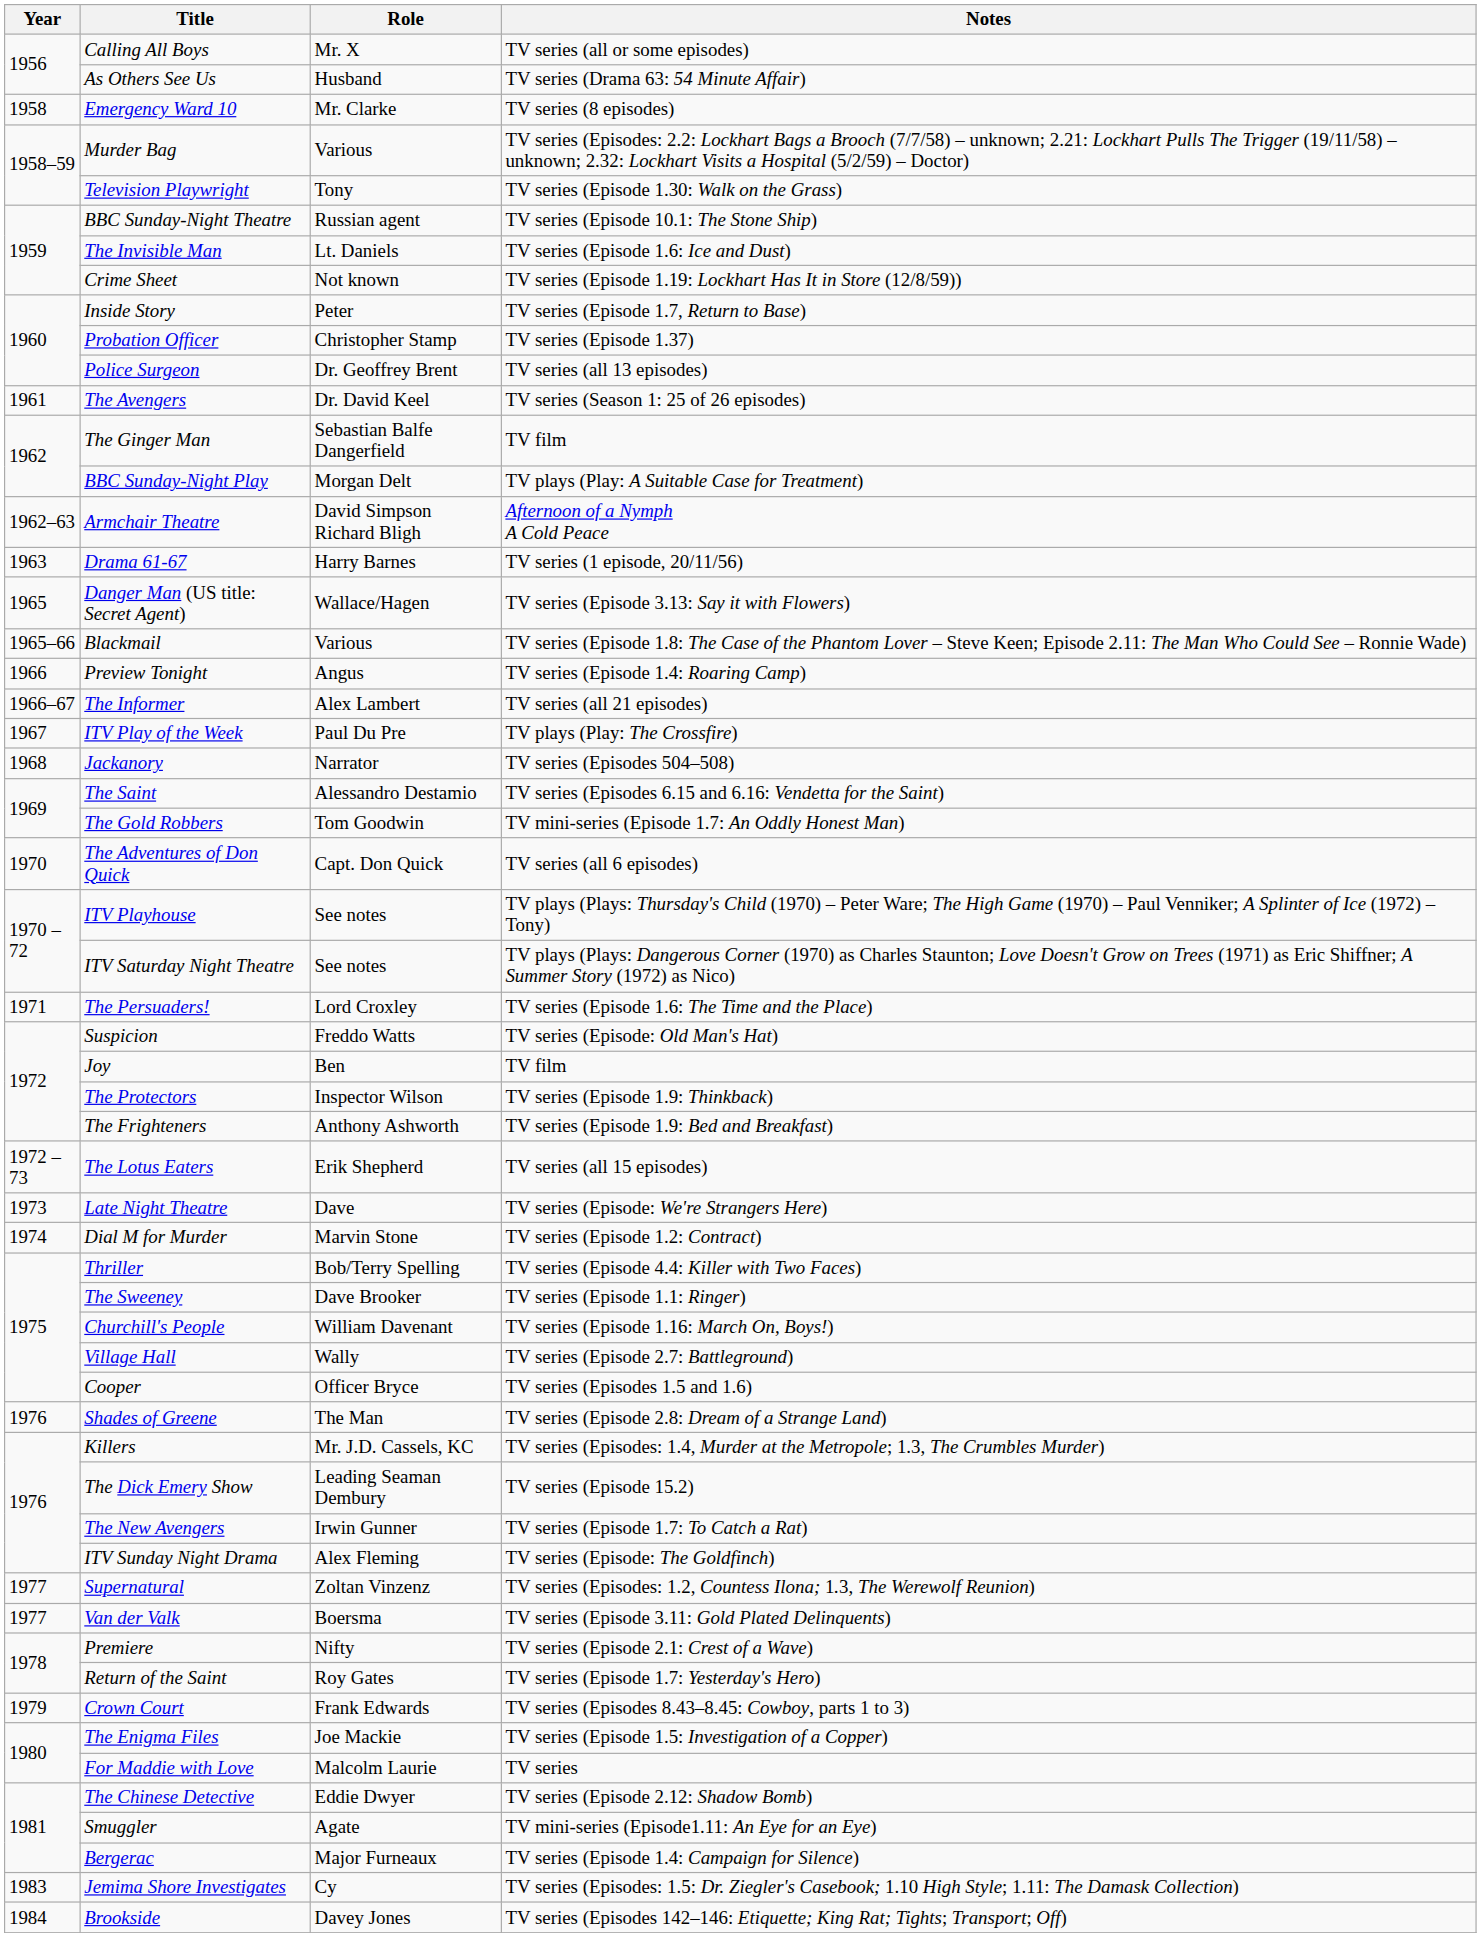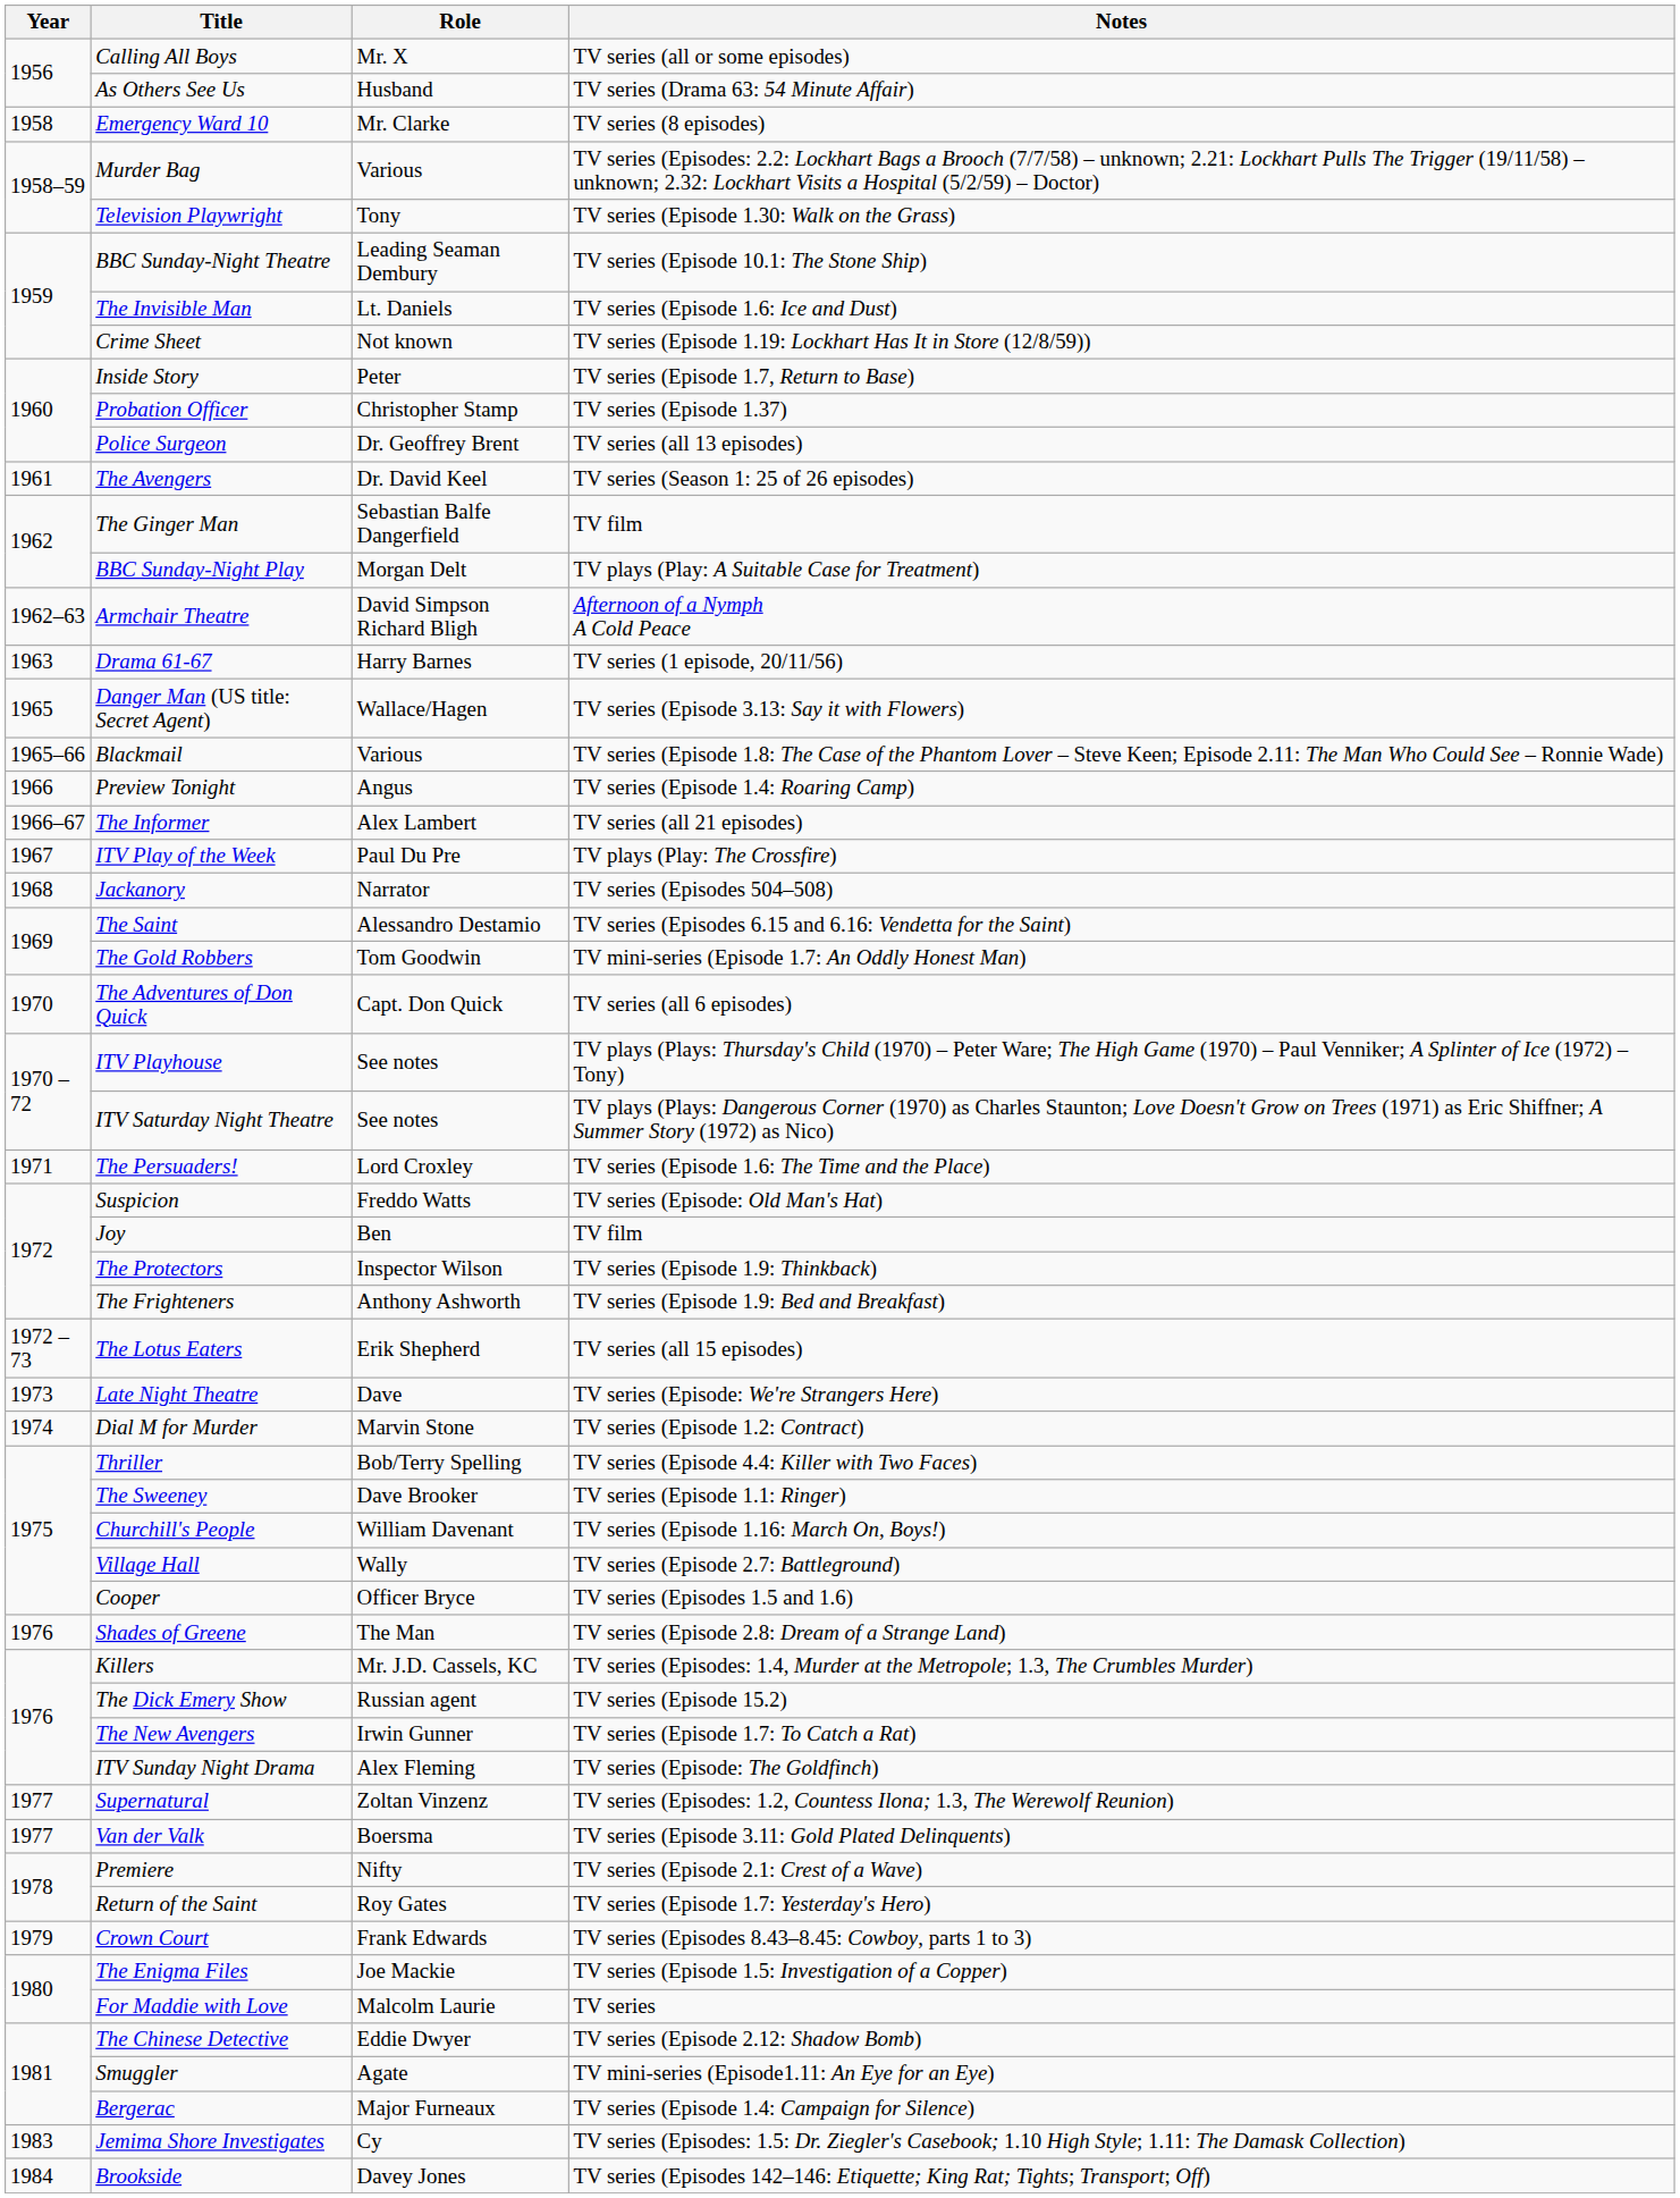 <table class="wikitable sortable">
 <tr>
 <th>Year</th>
 <th>Title</th>
 <th>Role</th>
 <th>Notes</th>
 </tr>
 <tr>
 <td rowspan="2">1956</td>
 <td><em>Calling All Boys</em></td>
 <td>Mr. X</td>
 <td>TV series (all or some episodes)</td>
 </tr>
 <tr>
 <td><em>As Others See Us</em></td>
 <td>Husband</td>
 <td>TV series (Drama 63: <em>54 Minute Affair</em>)</td>
 </tr>
 <tr>
 <td>1958</td>
 <td><a href='#'><em>Emergency Ward 10</em></a></td>
 <td>Mr. Clarke</td>
 <td>TV series (8 episodes)</td>
 </tr>
 <tr>
 <td rowspan="2">1958–59</td>
 <td><em>Murder Bag</em></td>
 <td>Various</td>
 <td>TV series (Episodes: 2.2: <em>Lockhart Bags a Brooch</em> (7/7/58) – unknown; 2.21: <em>Lockhart Pulls The Trigger</em> (19/11/58) – unknown; 2.32: <em>Lockhart Visits a Hospital</em> (5/2/59) – Doctor)</td>
 </tr>
 <tr>
 <td><em><a href='#'>Television Playwright</a></em></td>
 <td>Tony</td>
 <td>TV series (Episode 1.30: <em>Walk on the Grass</em>)</td>
 </tr>
 <tr>
 <td rowspan="3">1959</td>
 <td><em>BBC Sunday-Night Theatre</em></td>
-<td>Russian agent</td>
+<td>Leading Seaman Dembury</td>
 <td>TV series (Episode 10.1: <em>The Stone Ship</em>)</td>
 </tr>
 <tr>
 <td><a href='#'><em>The Invisible Man</em></a></td>
 <td>Lt. Daniels</td>
 <td>TV series (Episode 1.6: <em>Ice and Dust</em>)</td>
 </tr>
 <tr>
 <td><em>Crime Sheet</em></td>
 <td>Not known</td>
 <td>TV series (Episode 1.19: <em>Lockhart Has It in Store</em> (12/8/59))</td>
 </tr>
 <tr>
 <td rowspan="3">1960</td>
 <td><em>Inside Story</em></td>
 <td>Peter</td>
 <td>TV series (Episode 1.7, <em>Return to Base</em>)</td>
 </tr>
 <tr>
 <td><a href='#'><em>Probation Officer</em></a></td>
 <td>Christopher Stamp</td>
 <td>TV series (Episode 1.37)</td>
 </tr>
 <tr>
 <td><a href='#'><em>Police Surgeon</em></a></td>
 <td>Dr. Geoffrey Brent</td>
 <td>TV series (all 13 episodes)</td>
 </tr>
 <tr>
 <td>1961</td>
 <td><a href='#'><em>The Avengers</em></a></td>
 <td>Dr. David Keel</td>
 <td>TV series (Season 1: 25 of 26 episodes)</td>
 </tr>
 <tr>
 <td rowspan="2">1962</td>
 <td><em>The Ginger Man</em></td>
 <td>Sebastian Balfe Dangerfield</td>
 <td>TV film</td>
 </tr>
 <tr>
 <td><em><a href='#'>BBC Sunday-Night Play</a></em></td>
 <td>Morgan Delt</td>
 <td>TV plays (Play: <em>A Suitable Case for Treatment</em>)</td>
 </tr>
 <tr>
 <td>1962–63</td>
 <td><em><a href='#'>Armchair Theatre</a></em></td>
 <td>David Simpson<br>Richard Bligh</td>
 <td><em><a href='#'>Afternoon of a Nymph</a></em><br><em>A Cold Peace</em></td>
 </tr>
 <tr>
 <td>1963</td>
 <td><em><a href='#'>Drama 61-67</a></em></td>
 <td>Harry Barnes</td>
 <td>TV series (1 episode, 20/11/56)</td>
 </tr>
 <tr>
 <td>1965</td>
 <td><em><a href='#'>Danger Man</a></em> (US title: <em>Secret Agent</em>)</td>
 <td>Wallace/Hagen</td>
 <td>TV series (Episode 3.13: <em>Say it with Flowers</em>)</td>
 </tr>
 <tr>
 <td>1965–66</td>
 <td><em>Blackmail</em></td>
 <td>Various</td>
 <td>TV series (Episode 1.8: <em>The Case of the Phantom Lover –</em> Steve Keen; Episode 2.11: <em>The Man Who Could See –</em> Ronnie Wade)</td>
 </tr>
 <tr>
 <td>1966</td>
 <td><em>Preview Tonight</em></td>
 <td>Angus</td>
 <td>TV series (Episode 1.4: <em>Roaring Camp</em>)</td>
 </tr>
 <tr>
 <td>1966–67</td>
 <td><a href='#'><em>The Informer</em></a></td>
 <td>Alex Lambert</td>
 <td>TV series (all 21 episodes)</td>
 </tr>
 <tr>
 <td>1967</td>
 <td><em><a href='#'>ITV Play of the Week</a></em></td>
 <td>Paul Du Pre</td>
 <td>TV plays (Play: <em>The Crossfire</em>)</td>
 </tr>
 <tr>
 <td>1968</td>
 <td><em><a href='#'>Jackanory</a></em></td>
 <td>Narrator</td>
 <td>TV series (Episodes 504<em>–</em>508)</td>
 </tr>
 <tr>
 <td rowspan="2">1969</td>
 <td><a href='#'><em>The Saint</em></a></td>
 <td>Alessandro Destamio</td>
 <td>TV series (Episodes 6.15 and 6.16: <em>Vendetta for the Saint</em>)</td>
 </tr>
 <tr>
 <td><em><a href='#'>The Gold Robbers</a></em></td>
 <td>Tom Goodwin</td>
 <td>TV mini-series (Episode 1.7: <em>An Oddly Honest Man</em>)</td>
 </tr>
 <tr>
 <td>1970</td>
 <td><em><a href='#'>The Adventures of Don Quick</a></em></td>
 <td>Capt. Don Quick</td>
 <td>TV series (all 6 episodes)</td>
 </tr>
 <tr>
 <td rowspan="2">1970 – 72</td>
 <td><em><a href='#'>ITV Playhouse</a></em></td>
 <td>See notes</td>
 <td>TV plays (Plays: <em>Thursday's Child</em> (1970) – Peter Ware; <em>The High Game</em> (1970) – Paul Venniker; <em>A Splinter of Ice</em> (1972) – Tony)</td>
 </tr>
 <tr>
 <td><em>ITV Saturday Night Theatre</em></td>
 <td>See notes</td>
 <td>TV plays (Plays: <em>Dangerous Corner</em> (1970) as Charles Staunton; <em>Love Doesn't Grow on Trees</em> (1971) as Eric Shiffner; <em>A Summer Story</em> (1972) as Nico)</td>
 </tr>
 <tr>
 <td>1971</td>
 <td><em><a href='#'>The Persuaders!</a></em></td>
 <td>Lord Croxley</td>
 <td>TV series (Episode 1.6: <em>The Time and the Place</em>)</td>
 </tr>
 <tr>
 <td rowspan="4">1972</td>
 <td><em>Suspicion</em></td>
 <td>Freddo Watts</td>
 <td>TV series (Episode: <em>Old Man's Hat</em>)</td>
 </tr>
 <tr>
 <td><em>Joy</em></td>
 <td>Ben</td>
 <td>TV film</td>
 </tr>
 <tr>
 <td><em><a href='#'>The Protectors</a></em></td>
 <td>Inspector Wilson</td>
 <td>TV series (Episode 1.9: <em>Thinkback</em>)</td>
 </tr>
 <tr>
 <td><em>The Frighteners</em></td>
 <td>Anthony Ashworth</td>
 <td>TV series (Episode 1.9: <em>Bed and Breakfast</em>)</td>
 </tr>
 <tr>
 <td>1972 – 73</td>
 <td><a href='#'><em>The Lotus Eaters</em></a></td>
 <td>Erik Shepherd</td>
 <td>TV series (all 15 episodes)</td>
 </tr>
 <tr>
 <td>1973</td>
 <td><em><a href='#'>Late Night Theatre</a></em></td>
 <td>Dave</td>
 <td>TV series (Episode: <em>We're Strangers Here</em>)</td>
 </tr>
 <tr>
 <td>1974</td>
 <td><em>Dial M for Murder</em></td>
 <td>Marvin Stone</td>
 <td>TV series (Episode 1.2: <em>Contract</em>)</td>
 </tr>
 <tr>
 <td rowspan="5">1975</td>
 <td><em><a href='#'>Thriller</a></em></td>
 <td>Bob/Terry Spelling</td>
 <td>TV series (Episode 4.4: <em>Killer with Two Faces</em>)</td>
 </tr>
 <tr>
 <td><em><a href='#'>The Sweeney</a></em></td>
 <td>Dave Brooker</td>
 <td>TV series (Episode 1.1: <em>Ringer</em>)</td>
 </tr>
 <tr>
 <td><em><a href='#'>Churchill's People</a></em></td>
 <td>William Davenant</td>
 <td>TV series (Episode 1.16: <em>March On, Boys!</em>)</td>
 </tr>
 <tr>
 <td><em><a href='#'>Village Hall</a></em></td>
 <td>Wally</td>
 <td>TV series (Episode 2.7: <em>Battleground</em>)</td>
 </tr>
 <tr>
 <td><em>Cooper</em></td>
 <td>Officer Bryce</td>
 <td>TV series (Episodes 1.5 and 1.6)</td>
 </tr>
 <tr>
 <td>1976</td>
 <td><em><a href='#'>Shades of Greene</a></em></td>
 <td>The Man</td>
 <td>TV series (Episode 2.8: <em>Dream of a Strange Land</em>)</td>
 </tr>
 <tr>
 <td rowspan="4">1976</td>
 <td><em>Killers</em></td>
 <td>Mr. J.D. Cassels, KC</td>
 <td>TV series (Episodes: 1.4, <em>Murder at the Metropole</em>; 1.3, <em>The Crumbles Murder</em>)</td>
 </tr>
 <tr>
 <td><em>The <a href='#'>Dick Emery</a> Show</em></td>
-<td>Leading Seaman Dembury</td>
+<td>Russian agent</td>
 <td>TV series (Episode 15.2)</td>
 </tr>
 <tr>
 <td><em><a href='#'>The New Avengers</a></em></td>
 <td>Irwin Gunner</td>
 <td>TV series (Episode 1.7: <em>To Catch a Rat</em>)</td>
 </tr>
 <tr>
 <td><em>ITV Sunday Night Drama</em></td>
 <td>Alex Fleming</td>
 <td>TV series (Episode: <em>The Goldfinch</em>)</td>
 </tr>
 <tr>
 <td>1977</td>
 <td><em><a href='#'>Supernatural</a></em></td>
 <td>Zoltan Vinzenz</td>
 <td>TV series (Episodes: 1.2, <em>Countess Ilona;</em> 1<em>.</em>3, <em>The Werewolf Reunion</em>)</td>
 </tr>
 <tr>
 <td>1977</td>
 <td><em><a href='#'>Van der Valk</a></em></td>
 <td>Boersma</td>
 <td>TV series (Episode 3.11: <em>Gold Plated Delinquents</em>)</td>
 </tr>
 <tr>
 <td rowspan="2">1978</td>
 <td><em>Premiere</em></td>
 <td>Nifty</td>
 <td>TV series (Episode 2.1: <em>Crest of a Wave</em>)</td>
 </tr>
 <tr>
 <td><em>Return of the Saint</em></td>
 <td>Roy Gates</td>
 <td>TV series (Episode 1.7: <em>Yesterday's Hero</em>)</td>
 </tr>
 <tr>
 <td>1979</td>
 <td><em><a href='#'>Crown Court</a></em></td>
 <td>Frank Edwards</td>
 <td>TV series (Episodes 8.43–8.45: <em>Cowboy</em>, parts 1 to 3)</td>
 </tr>
 <tr>
 <td rowspan="2">1980</td>
 <td><em><a href='#'>The Enigma Files</a></em></td>
 <td>Joe Mackie</td>
 <td>TV series (Episode 1.5: <em>Investigation of a Copper</em>)</td>
 </tr>
 <tr>
 <td><em><a href='#'>For Maddie with Love</a></em></td>
 <td>Malcolm Laurie</td>
 <td>TV series</td>
 </tr>
 <tr>
 <td rowspan="3">1981</td>
 <td><em><a href='#'>The Chinese Detective</a></em></td>
 <td>Eddie Dwyer</td>
 <td>TV series (Episode 2.12: <em>Shadow Bomb</em>)</td>
 </tr>
 <tr>
 <td><em>Smuggler</em></td>
 <td>Agate</td>
 <td>TV mini-series (Episode1.11: <em>An Eye for an Eye</em>)</td>
 </tr>
 <tr>
 <td><em><a href='#'>Bergerac</a></em></td>
 <td>Major Furneaux</td>
 <td>TV series (Episode 1.4: <em>Campaign for Silence</em>)</td>
 </tr>
 <tr>
 <td>1983</td>
 <td><em><a href='#'>Jemima Shore Investigates</a></em></td>
 <td>Cy</td>
 <td>TV series (Episodes: 1.5: <em>Dr. Ziegler's Casebook;</em> 1.10 <em>High Style</em>; 1.11: <em>The Damask Collection</em>)</td>
 </tr>
 <tr>
 <td>1984</td>
 <td><em><a href='#'>Brookside</a></em></td>
 <td>Davey Jones</td>
 <td>TV series (Episodes 142–146: <em>Etiquette;</em> <em>King Rat;</em> <em>Tights</em>; <em>Transport</em>; <em>Off</em>)</td>
 </tr>
 </table>
